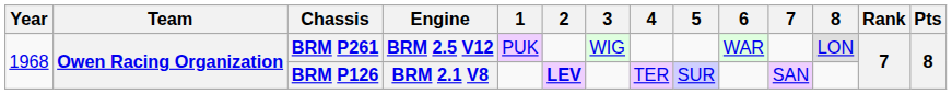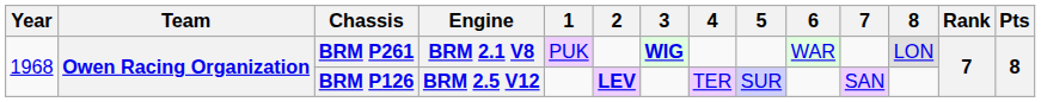 <table class="wikitable" style="text-align:center; font-size:90%">
 <tr>
 <th>Year</th>
 <th>Team</th>
 <th>Chassis</th>
 <th>Engine</th>
 <th>1</th>
 <th>2</th>
 <th>3</th>
 <th>4</th>
 <th>5</th>
 <th>6</th>
 <th>7</th>
 <th>8</th>
 <th>Rank</th>
 <th>Pts</th>
 </tr>
 <tr>
 <td rowspan=2><a href='#'>1968</a></td>
 <th rowspan=2><a href='#'>Owen Racing Organization</a></th>
 <th><a href='#'>BRM</a> <a href='#'>P261</a></th>
-<th><a href='#'>BRM</a> <a href='#'>2.5</a> <a href='#'>V12</a></th>
+<th><a href='#'>BRM</a> <a href='#'>2.1</a> <a href='#'>V8</a></th>
 <td style="background:#efcfff;"><a href='#'>PUK</a><br></td>
 <td></td>
-<td style="background:#dfffdf;"><a href='#'>WIG</a><br></td>
+<td style="background:#dfffdf;"><strong><a href='#'>WIG</a><br></strong></td>
 <td></td>
 <td></td>
 <td style="background:#dfffdf;"><a href='#'>WAR</a><br></td>
 <td></td>
 <td style="background:#dfdfdf;"><a href='#'>LON</a><br></td>
 <th rowspan="2">7</th>
 <th rowspan="2">8</th>
 </tr>
 <tr>
 <th><a href='#'>BRM</a> <a href='#'>P126</a></th>
-<th><a href='#'>BRM</a> <a href='#'>2.1</a> <a href='#'>V8</a></th>
+<th><a href='#'>BRM</a> <a href='#'>2.5</a> <a href='#'>V12</a></th>
 <td></td>
 <td style="background:#efcfff;"><strong><a href='#'>LEV</a><br></strong></td>
 <td></td>
 <td style="background:#efcfff;"><a href='#'>TER</a><br></td>
 <td style="background:#cfcfff;"><a href='#'>SUR</a><br></td>
 <td></td>
 <td style="background:#efcfff;"><a href='#'>SAN</a><br></td>
 <td></td>
 </tr>
 </table>
